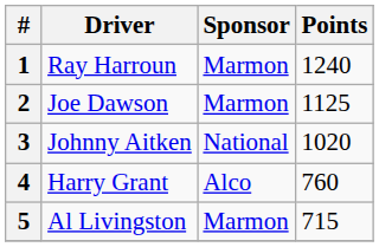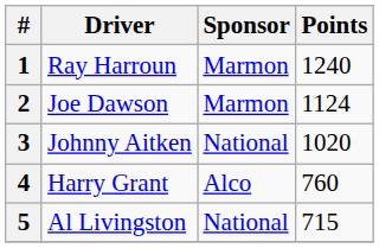 <table class="wikitable">
 <tr>
 <th> # </th>
 <th>Driver</th>
 <th>Sponsor</th>
 <th>Points</th>
 </tr>
 <tr>
 <th>1</th>
 <td><a href='#'>Ray Harroun</a></td>
 <td><a href='#'>Marmon</a></td>
 <td>1240</td>
 </tr>
 <tr>
 <th>2</th>
 <td><a href='#'>Joe Dawson</a></td>
 <td><a href='#'>Marmon</a></td>
-<td>1125</td>
+<td>1124</td>
 </tr>
 <tr>
 <th>3</th>
 <td><a href='#'>Johnny Aitken</a></td>
 <td><a href='#'>National</a></td>
 <td>1020</td>
 </tr>
 <tr>
 <th>4</th>
 <td><a href='#'>Harry Grant</a></td>
 <td><a href='#'>Alco</a></td>
 <td>760</td>
 </tr>
 <tr>
 <th>5</th>
 <td><a href='#'>Al Livingston</a></td>
-<td><a href='#'>Marmon</a></td>
+<td><a href='#'>National</a></td>
 <td>715</td>
 </tr>
 <tr>
 </tr>
 </table>
